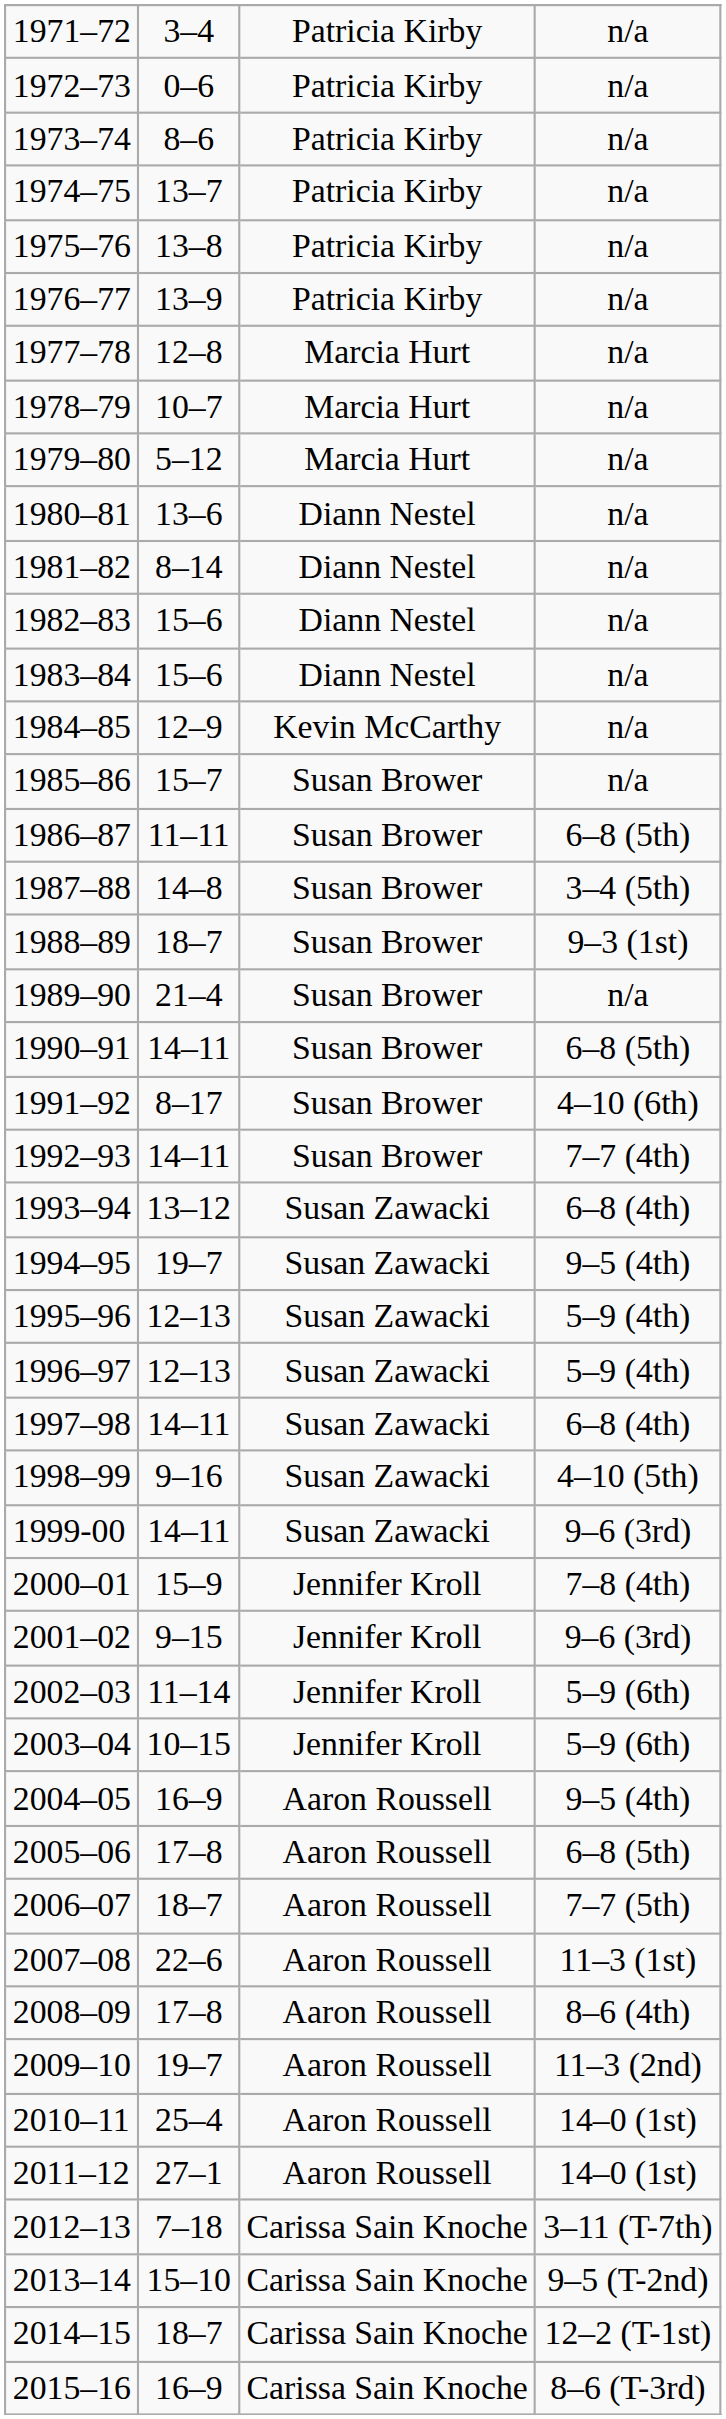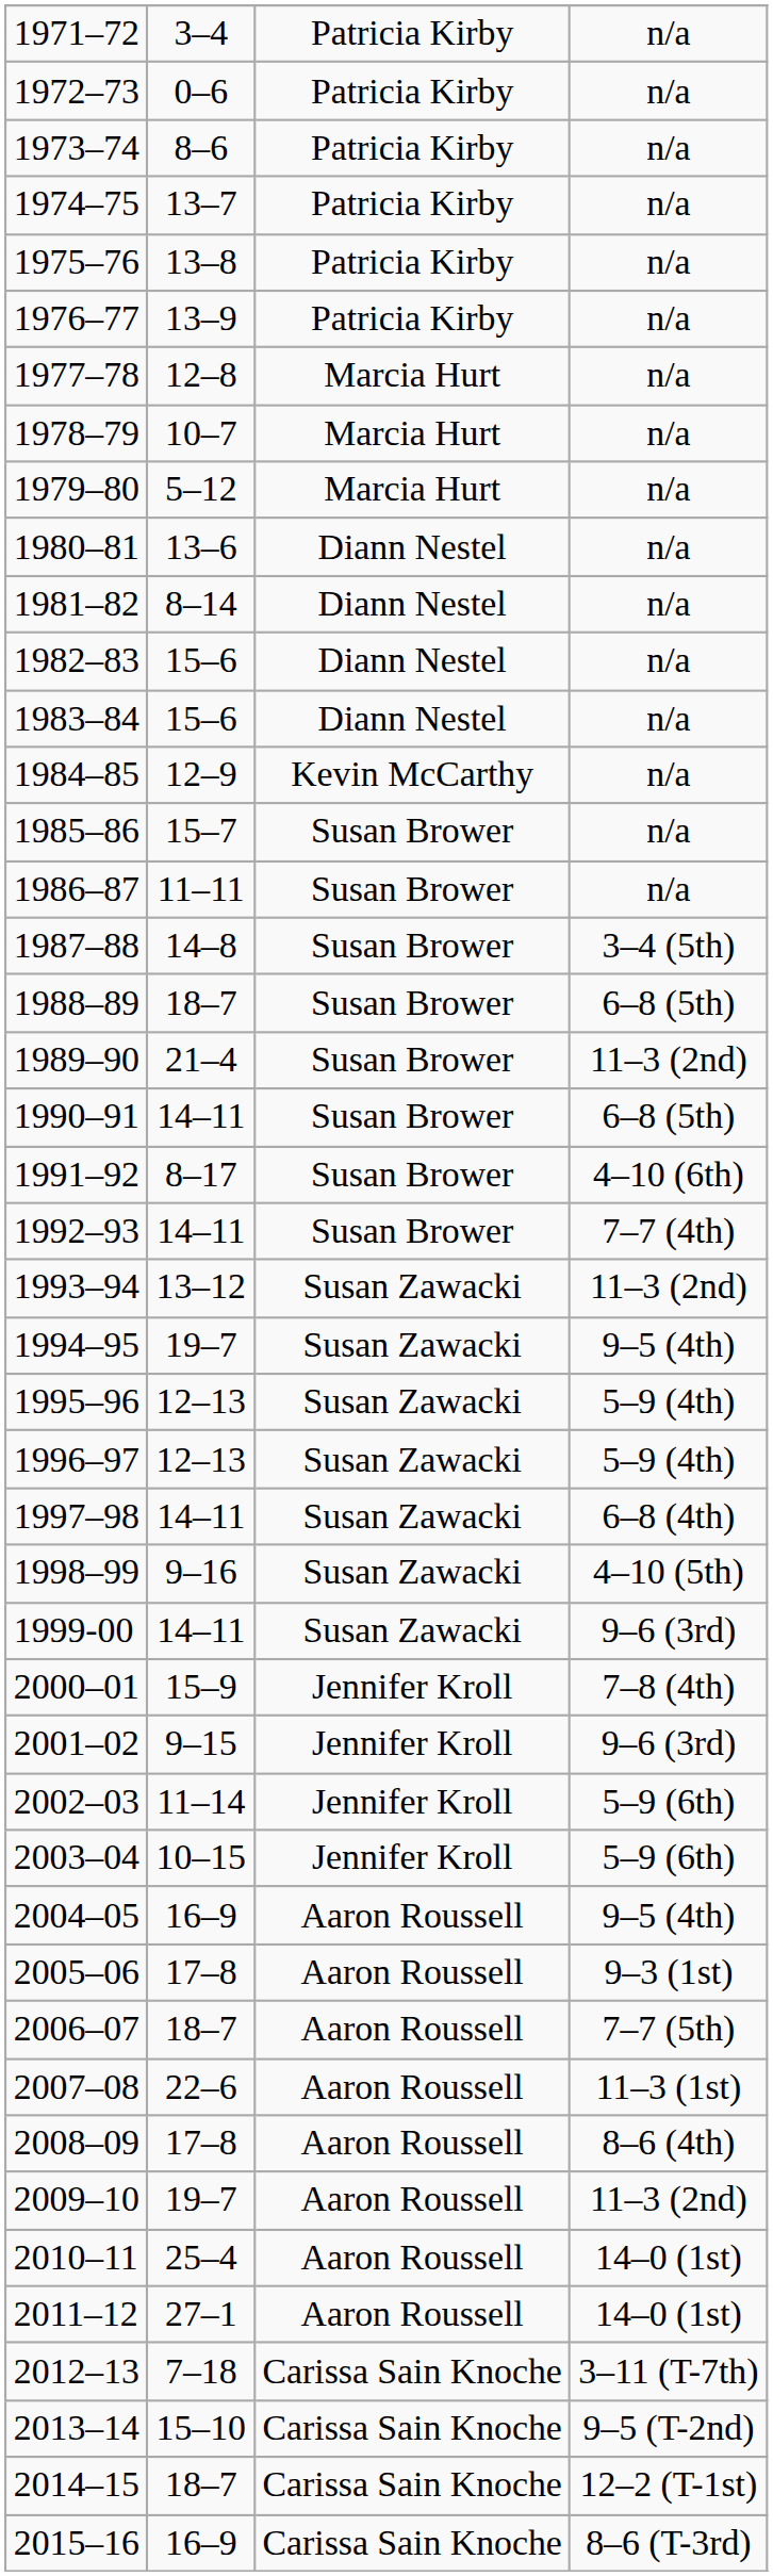 <table class="wikitable" style="text-align:center">
 <tr>
 </tr>
 <tr>
 <td style="text-align:left">1971–72</td>
 <td>3–4</td>
 <td>Patricia Kirby</td>
 <td>n/a</td>
 </tr>
 <tr>
 <td style="text-align:left">1972–73</td>
 <td>0–6</td>
 <td>Patricia Kirby</td>
 <td>n/a</td>
 </tr>
 <tr>
 <td style="text-align:left">1973–74</td>
 <td>8–6</td>
 <td>Patricia Kirby</td>
 <td>n/a</td>
 </tr>
 <tr>
 <td style="text-align:left">1974–75</td>
 <td>13–7</td>
 <td>Patricia Kirby</td>
 <td>n/a</td>
 </tr>
 <tr>
 <td style="text-align:left">1975–76</td>
 <td>13–8</td>
 <td>Patricia Kirby</td>
 <td>n/a</td>
 </tr>
 <tr>
 <td style="text-align:left">1976–77</td>
 <td>13–9</td>
 <td>Patricia Kirby</td>
 <td>n/a</td>
 </tr>
 <tr>
 <td style="text-align:left">1977–78</td>
 <td>12–8</td>
 <td>Marcia Hurt</td>
 <td>n/a</td>
 </tr>
 <tr>
 <td style="text-align:left">1978–79</td>
 <td>10–7</td>
 <td>Marcia Hurt</td>
 <td>n/a</td>
 </tr>
 <tr>
 <td style="text-align:left">1979–80</td>
 <td>5–12</td>
 <td>Marcia Hurt</td>
 <td>n/a</td>
 </tr>
 <tr>
 <td style="text-align:left">1980–81</td>
 <td>13–6</td>
 <td>Diann Nestel</td>
 <td>n/a</td>
 </tr>
 <tr>
 <td style="text-align:left">1981–82</td>
 <td>8–14</td>
 <td>Diann Nestel</td>
 <td>n/a</td>
 </tr>
 <tr>
 <td style="text-align:left">1982–83</td>
 <td>15–6</td>
 <td>Diann Nestel</td>
 <td>n/a</td>
 </tr>
 <tr>
 <td style="text-align:left">1983–84</td>
 <td>15–6</td>
 <td>Diann Nestel</td>
 <td>n/a</td>
 </tr>
 <tr>
 <td style="text-align:left">1984–85</td>
 <td>12–9</td>
 <td>Kevin McCarthy</td>
 <td>n/a</td>
 </tr>
 <tr>
 <td style="text-align:left">1985–86</td>
 <td>15–7</td>
 <td>Susan Brower</td>
 <td>n/a</td>
 </tr>
 <tr>
 <td style="text-align:left">1986–87</td>
 <td>11–11</td>
 <td>Susan Brower</td>
-<td>6–8 (5th)</td>
+<td>n/a</td>
 </tr>
 <tr>
 <td style="text-align:left">1987–88</td>
 <td>14–8</td>
 <td>Susan Brower</td>
 <td>3–4 (5th)</td>
 </tr>
 <tr>
 <td style="text-align:left">1988–89</td>
 <td>18–7</td>
 <td>Susan Brower</td>
-<td>9–3 (1st)</td>
+<td>6–8 (5th)</td>
 </tr>
 <tr>
 <td style="text-align:left">1989–90</td>
 <td>21–4</td>
 <td>Susan Brower</td>
-<td>n/a</td>
+<td>11–3 (2nd)</td>
 </tr>
 <tr>
 <td style="text-align:left">1990–91</td>
 <td>14–11</td>
 <td>Susan Brower</td>
 <td>6–8 (5th)</td>
 </tr>
 <tr>
 <td style="text-align:left">1991–92</td>
 <td>8–17</td>
 <td>Susan Brower</td>
 <td>4–10 (6th)</td>
 </tr>
 <tr>
 <td style="text-align:left">1992–93</td>
 <td>14–11</td>
 <td>Susan Brower</td>
 <td>7–7 (4th)</td>
 </tr>
 <tr>
 <td style="text-align:left">1993–94</td>
 <td>13–12</td>
 <td>Susan Zawacki</td>
-<td>6–8 (4th)</td>
+<td>11–3 (2nd)</td>
 </tr>
 <tr>
 <td style="text-align:left">1994–95</td>
 <td>19–7</td>
 <td>Susan Zawacki</td>
 <td>9–5 (4th)</td>
 </tr>
 <tr>
 <td style="text-align:left">1995–96</td>
 <td>12–13</td>
 <td>Susan Zawacki</td>
 <td>5–9 (4th)</td>
 </tr>
 <tr>
 <td style="text-align:left">1996–97</td>
 <td>12–13</td>
 <td>Susan Zawacki</td>
 <td>5–9 (4th)</td>
 </tr>
 <tr>
 <td style="text-align:left">1997–98</td>
 <td>14–11</td>
 <td>Susan Zawacki</td>
 <td>6–8 (4th)</td>
 </tr>
 <tr>
 <td style="text-align:left">1998–99</td>
 <td>9–16</td>
 <td>Susan Zawacki</td>
 <td>4–10 (5th)</td>
 </tr>
 <tr>
 <td style="text-align:left">1999-00</td>
 <td>14–11</td>
 <td>Susan Zawacki</td>
 <td>9–6 (3rd)</td>
 </tr>
 <tr>
 <td style="text-align:left">2000–01</td>
 <td>15–9</td>
 <td>Jennifer Kroll</td>
 <td>7–8 (4th)</td>
 </tr>
 <tr>
 <td style="text-align:left">2001–02</td>
 <td>9–15</td>
 <td>Jennifer Kroll</td>
 <td>9–6 (3rd)</td>
 </tr>
 <tr>
 <td style="text-align:left">2002–03</td>
 <td>11–14</td>
 <td>Jennifer Kroll</td>
 <td>5–9 (6th)</td>
 </tr>
 <tr>
 <td style="text-align:left">2003–04</td>
 <td>10–15</td>
 <td>Jennifer Kroll</td>
 <td>5–9 (6th)</td>
 </tr>
 <tr>
 <td style="text-align:left">2004–05</td>
 <td>16–9</td>
 <td>Aaron Roussell</td>
 <td>9–5 (4th)</td>
 </tr>
 <tr>
 <td style="text-align:left">2005–06</td>
 <td>17–8</td>
 <td>Aaron Roussell</td>
-<td>6–8 (5th)</td>
+<td>9–3 (1st)</td>
 </tr>
 <tr>
 <td style="text-align:left">2006–07</td>
 <td>18–7</td>
 <td>Aaron Roussell</td>
 <td>7–7 (5th)</td>
 </tr>
 <tr>
 <td style="text-align:left">2007–08</td>
 <td>22–6</td>
 <td>Aaron Roussell</td>
 <td>11–3 (1st)</td>
 </tr>
 <tr>
 <td style="text-align:left">2008–09</td>
 <td>17–8</td>
 <td>Aaron Roussell</td>
 <td>8–6 (4th)</td>
 </tr>
 <tr>
 <td style="text-align:left">2009–10</td>
 <td>19–7</td>
 <td>Aaron Roussell</td>
 <td>11–3 (2nd)</td>
 </tr>
 <tr>
 <td style="text-align:left">2010–11</td>
 <td>25–4</td>
 <td>Aaron Roussell</td>
 <td>14–0 (1st)</td>
 </tr>
 <tr>
 <td style="text-align:left">2011–12</td>
 <td>27–1</td>
 <td>Aaron Roussell</td>
 <td>14–0 (1st)</td>
 </tr>
 <tr>
 <td style="text-align:left">2012–13</td>
 <td>7–18</td>
 <td>Carissa Sain Knoche</td>
 <td>3–11 (T-7th)</td>
 </tr>
 <tr>
 <td style="text-align:left">2013–14</td>
 <td>15–10</td>
 <td>Carissa Sain Knoche</td>
 <td>9–5 (T-2nd)</td>
 </tr>
 <tr>
 <td style="text-align:left">2014–15</td>
 <td>18–7</td>
 <td>Carissa Sain Knoche</td>
 <td>12–2 (T-1st)</td>
 </tr>
 <tr>
 <td style="text-align:left">2015–16</td>
 <td>16–9</td>
 <td>Carissa Sain Knoche</td>
 <td>8–6 (T-3rd)</td>
 </tr>
 <tr>
 </tr>
 <tr align="center">
 </tr>
 </table>
